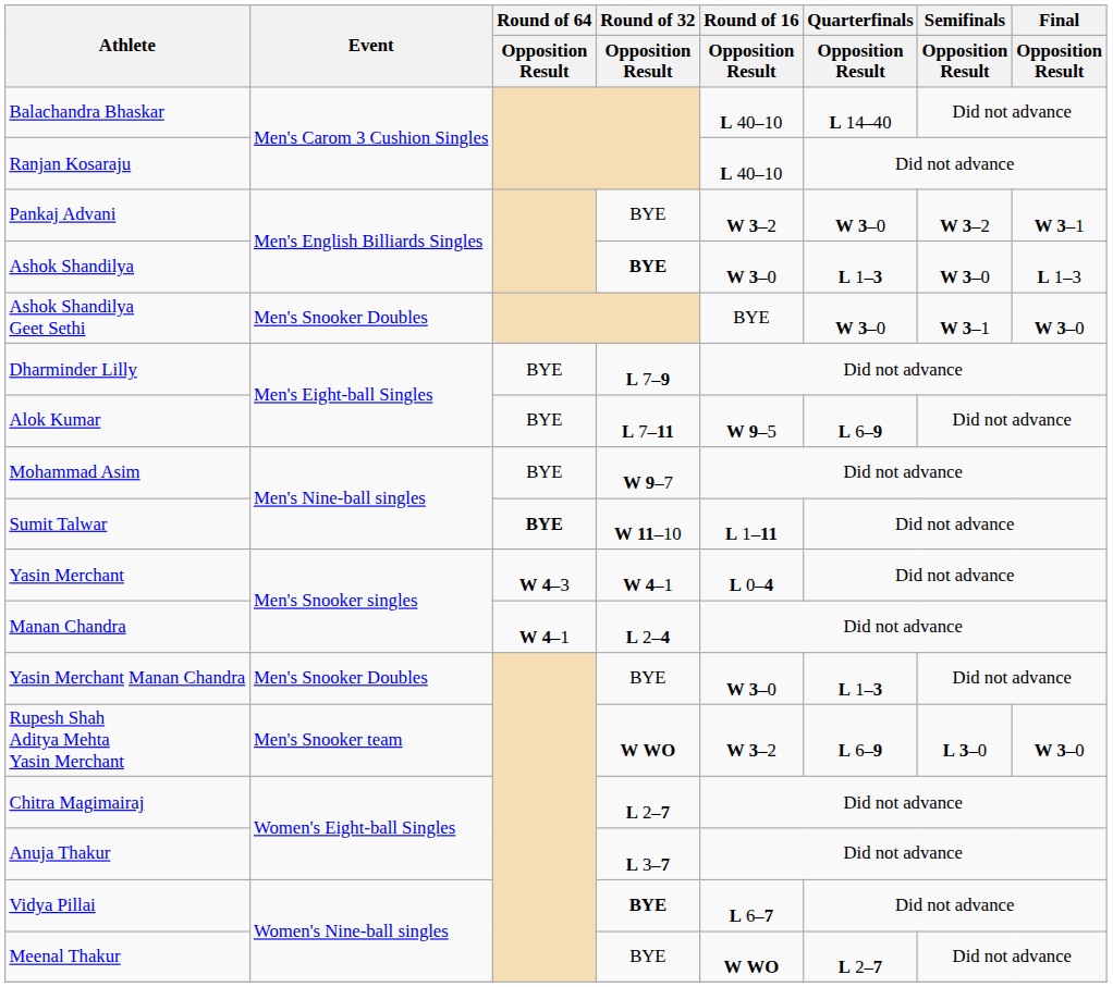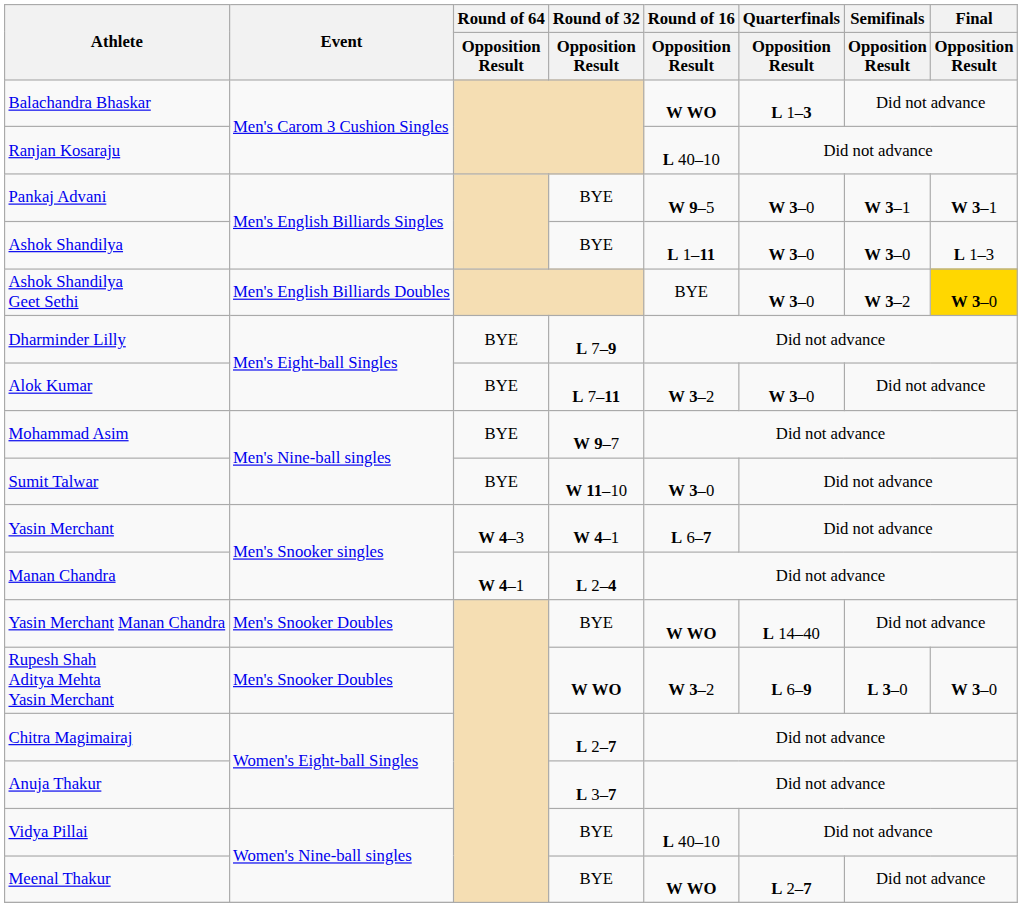 <table class=wikitable style="font-size:90%">
 <tr>
 <th rowspan=2>Athlete</th>
 <th rowspan=2>Event</th>
 <th>Round of 64</th>
 <th>Round of 32</th>
 <th>Round of 16</th>
 <th>Quarterfinals</th>
 <th>Semifinals</th>
 <th>Final</th>
 </tr>
 <tr>
 <th>Opposition<br>Result</th>
 <th>Opposition<br>Result</th>
 <th>Opposition<br>Result</th>
 <th>Opposition<br>Result</th>
 <th>Opposition<br>Result</th>
 <th>Opposition<br>Result</th>
 </tr>
 <tr>
 <td><a href='#'>Balachandra Bhaskar</a></td>
 <td rowspan=2><a href='#'>Men's Carom 3 Cushion Singles</a></td>
 <td style="background:wheat;" rowspan=2 colspan=2></td>
-<td style="text-align:center"><br><strong>L</strong> 40–10</td>
-<td style="text-align:center"><br><strong>L</strong> 14–40</td>
+<td style="text-align:center"><br><strong>W</strong> <strong>WO</strong></td>
+<td style="text-align:center"><br><strong>L</strong> 1–<strong>3</strong></td>
 <td style="text-align:center;" colspan="2">Did not advance</td>
 </tr>
 <tr>
 <td><a href='#'>Ranjan Kosaraju</a></td>
 <td style="text-align:center"><br><strong>L</strong> 40–10</td>
 <td style="text-align:center;" colspan="3">Did not advance</td>
 </tr>
 <tr>
 <td><a href='#'>Pankaj Advani</a></td>
 <td rowspan=2><a href='#'>Men's English Billiards Singles</a></td>
 <td style="background:wheat;"  rowspan=2 colspan=1></td>
 <td style="text-align:center">BYE</td>
-<td style="text-align:center"><br><strong>W</strong> <strong>3</strong>–2</td>
+<td style="text-align:center"><br><strong>W</strong> <strong>9</strong>–5</td>
 <td style="text-align:center"><br><strong>W</strong> <strong>3</strong>–0</td>
-<td style="text-align:center"><br><strong>W</strong> <strong>3</strong>–2</td>
+<td style="text-align:center"><br><strong>W</strong> <strong>3</strong>–1</td>
 <td style="text-align:center"><br><strong>W</strong> <strong>3</strong>–1<br></td>
 </tr>
 <tr>
 <td><a href='#'>Ashok Shandilya</a></td>
-<td style="text-align:center"><strong>BYE</strong></td>
+<td style="text-align:center">BYE</td>
+<td style="text-align:center"><br><strong>L</strong> 1–<strong>11</strong></td>
 <td style="text-align:center"><br><strong>W</strong> <strong>3</strong>–0</td>
-<td style="text-align:center"><br><strong>L</strong> 1–<strong>3</strong></td>
 <td style="text-align:center"><br><strong>W</strong> <strong>3</strong>–0</td>
 <td style="text-align:center"><br><strong>L</strong> 1–3<br></td>
 </tr>
 <tr>
 <td><a href='#'>Ashok Shandilya</a> <br><a href='#'>Geet Sethi</a></td>
-<td><a href='#'>Men's Snooker Doubles</a></td>
+<td><a href='#'>Men's English Billiards Doubles</a></td>
 <td style="background:wheat;"colspan=2></td>
 <td style="text-align:center">BYE</td>
 <td style="text-align:center"><br><strong>W</strong> <strong>3</strong>–0</td>
-<td style="text-align:center"><br><strong>W</strong> <strong>3</strong>–1</td>
-<td style="text-align:center"><br><strong>W</strong> <strong>3</strong>–0<br></td>
+<td style="text-align:center"><br><strong>W</strong> <strong>3</strong>–2</td>
+<td style="background: gold; text-align:center"><br><strong>W</strong> <strong>3</strong>–0<br></td>
 </tr>
 <tr>
 <td><a href='#'>Dharminder Lilly</a></td>
 <td rowspan=2><a href='#'>Men's Eight-ball Singles</a></td>
 <td style="text-align:center">BYE</td>
 <td style="text-align:center"><br><strong>L</strong> 7–<strong>9</strong></td>
 <td style="text-align:center;" colspan="5">Did not advance</td>
 </tr>
 <tr>
 <td><a href='#'>Alok Kumar</a></td>
 <td style="text-align:center">BYE</td>
 <td style="text-align:center"><br><strong>L</strong> 7–<strong>11</strong></td>
-<td style="text-align:center"><br><strong>W</strong> <strong>9</strong>–5</td>
-<td style="text-align:center"><br><strong>L</strong> 6–<strong>9</strong></td>
+<td style="text-align:center"><br><strong>W</strong> <strong>3</strong>–2</td>
+<td style="text-align:center"><br><strong>W</strong> <strong>3</strong>–0</td>
 <td style="text-align:center;" colspan="3">Did not advance</td>
 </tr>
 <tr>
 <td><a href='#'>Mohammad Asim</a></td>
 <td rowspan=2><a href='#'>Men's Nine-ball singles</a></td>
 <td style="text-align:center">BYE</td>
 <td style="text-align:center"><br><strong>W</strong> <strong>9</strong>–7</td>
 <td style="text-align:center;" colspan="5">Did not advance</td>
 </tr>
 <tr>
 <td><a href='#'>Sumit Talwar</a></td>
-<td style="text-align:center"><strong>BYE</strong></td>
+<td style="text-align:center">BYE</td>
 <td style="text-align:center"><br><strong>W</strong> <strong>11</strong>–10</td>
-<td style="text-align:center"><br><strong>L</strong> 1–<strong>11</strong></td>
+<td style="text-align:center"><br><strong>W</strong> <strong>3</strong>–0</td>
 <td style="text-align:center;" colspan="4">Did not advance</td>
 </tr>
 <tr>
 <td><a href='#'>Yasin Merchant</a></td>
 <td rowspan=2><a href='#'>Men's Snooker singles</a></td>
 <td style="text-align:center"><br><strong>W</strong> <strong>4</strong>–3</td>
 <td style="text-align:center"><br><strong>W</strong> <strong>4</strong>–1</td>
-<td style="text-align:center"><br><strong>L</strong> 0–<strong>4</strong></td>
+<td style="text-align:center"><br><strong>L</strong> 6–<strong>7</strong></td>
 <td style="text-align:center;" colspan="4">Did not advance</td>
 </tr>
 <tr>
 <td><a href='#'>Manan Chandra</a></td>
 <td style="text-align:center"><br><strong>W</strong> <strong>4</strong>–1</td>
 <td style="text-align:center"><br><strong>L</strong> 2–<strong>4</strong></td>
 <td style="text-align:center;" colspan="5">Did not advance</td>
 </tr>
 <tr>
 <td><a href='#'>Yasin Merchant</a> <a href='#'>Manan Chandra</a></td>
 <td><a href='#'>Men's Snooker Doubles</a></td>
 <td style="background:wheat;" rowspan=7 colspan=1></td>
 <td style="text-align:center">BYE</td>
-<td style="text-align:center"><br><strong>W</strong> <strong>3</strong>–0</td>
-<td style="text-align:center"><br><strong>L</strong> 1–<strong>3</strong></td>
+<td style="text-align:center"><br><strong>W</strong> <strong>WO</strong></td>
+<td style="text-align:center"><br><strong>L</strong> 14–40</td>
 <td style="text-align:center;" colspan="3">Did not advance</td>
 </tr>
 <tr>
 <td><a href='#'>Rupesh Shah</a><br><a href='#'>Aditya Mehta</a><br><a href='#'>Yasin Merchant</a></td>
-<td><a href='#'>Men's Snooker team</a></td>
+<td><a href='#'>Men's Snooker Doubles</a></td>
 <td style="text-align:center"><br><strong>W</strong> <strong>WO</strong></td>
 <td style="text-align:center"><br><strong>W</strong> <strong>3</strong>–2</td>
 <td style="text-align:center"><br><strong>L</strong> 6–<strong>9</strong></td>
 <td style="text-align:center"><br><strong>L</strong> <strong>3</strong>–0</td>
 <td style="text-align:center"><br><strong>W</strong> <strong>3</strong>–0<br></td>
 </tr>
 <tr>
 <td><a href='#'>Chitra Magimairaj</a></td>
 <td rowspan=2><a href='#'>Women's Eight-ball Singles</a></td>
 <td style="text-align:center"><br><strong>L</strong> 2–<strong>7</strong></td>
 <td style="text-align:center;" colspan="7">Did not advance</td>
 </tr>
 <tr>
 <td><a href='#'>Anuja Thakur</a></td>
 <td style="text-align:center"><br><strong>L</strong> 3–<strong>7</strong></td>
 <td style="text-align:center;" colspan="7">Did not advance</td>
 </tr>
 <tr>
 <td><a href='#'>Vidya Pillai</a></td>
 <td rowspan=2><a href='#'>Women's Nine-ball singles</a></td>
-<td style="text-align:center"><strong>BYE</strong></td>
-<td style="text-align:center"><br><strong>L</strong> 6–<strong>7</strong></td>
+<td style="text-align:center">BYE</td>
+<td style="text-align:center"><br><strong>L</strong> 40–10</td>
 <td style="text-align:center;" colspan="5">Did not advance</td>
 </tr>
 <tr>
 <td><a href='#'>Meenal Thakur</a></td>
 <td style="text-align:center">BYE</td>
 <td style="text-align:center"><br><strong>W</strong> <strong>WO</strong></td>
 <td style="text-align:center"><br><strong>L</strong> 2–<strong>7</strong></td>
 <td style="text-align:center;" colspan="4">Did not advance</td>
 </tr>
 <tr>
 </tr>
 </table>
